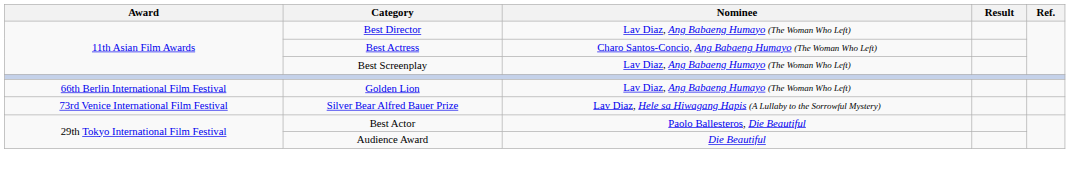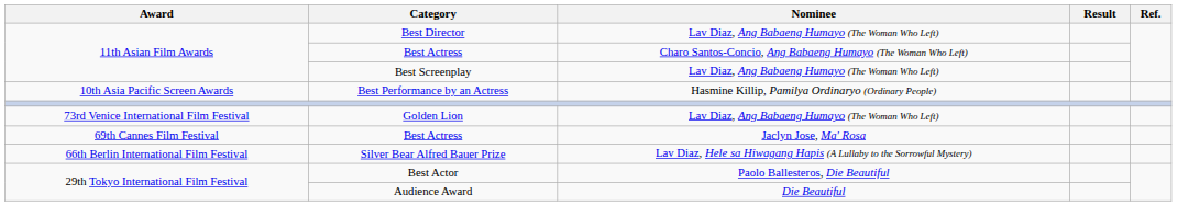 <table class="wikitable" style="text-align:center; font-size:100%; line-height:18px;" width="100%">
 <tr>
 <th>Award</th>
 <th>Category</th>
 <th>Nominee</th>
 <th>Result</th>
 <th>Ref.</th>
 </tr>
 <tr>
 <td rowspan="3"><a href='#'>11th Asian Film Awards</a></td>
 <td><a href='#'>Best Director</a></td>
 <td><a href='#'>Lav Diaz</a>, <em><a href='#'>Ang Babaeng Humayo</a></em> <small><em>(The Woman Who Left)</em></small></td>
 <td></td>
 <td rowspan="3"></td>
 </tr>
 <tr>
 <td><a href='#'>Best Actress</a></td>
 <td><a href='#'>Charo Santos-Concio</a>, <em><a href='#'>Ang Babaeng Humayo</a></em> <small><em>(The Woman Who Left)</em></small></td>
 <td></td>
 </tr>
 <tr>
 <td>Best Screenplay</td>
 <td><a href='#'>Lav Diaz</a>, <em><a href='#'>Ang Babaeng Humayo</a></em> <small><em>(The Woman Who Left)</em></small></td>
 <td></td>
 </tr>
 <tr>
+<td><a href='#'>10th Asia Pacific Screen Awards</a></td>
+<td><a href='#'>Best Performance by an Actress</a></td>
+<td>Hasmine Killip, <em>Pamilya Ordinaryo</em> <small><em>(Ordinary People)</em></small></td>
+<td></td>
+<td></td>
+</tr>
+<tr>
 <td style="background:#c5d2ea; text-align:center;" colspan=5></td>
 </tr>
 <tr>
-<td><a href='#'>66th Berlin International Film Festival</a></td>
+<td><a href='#'>73rd Venice International Film Festival</a></td>
 <td><a href='#'>Golden Lion</a></td>
 <td><a href='#'>Lav Diaz</a>, <em><a href='#'>Ang Babaeng Humayo</a></em> <small><em>(The Woman Who Left)</em></small></td>
 <td></td>
 <td></td>
 </tr>
 <tr>
-<td><a href='#'>73rd Venice International Film Festival</a></td>
+<td><a href='#'>69th Cannes Film Festival</a></td>
+<td><a href='#'>Best Actress</a></td>
+<td><a href='#'>Jaclyn Jose</a>, <em><a href='#'>Ma' Rosa</a></em></td>
+<td></td>
+<td></td>
+</tr>
+<tr>
+<td><a href='#'>66th Berlin International Film Festival</a></td>
 <td><a href='#'>Silver Bear Alfred Bauer Prize</a></td>
 <td><a href='#'>Lav Diaz</a>, <em><a href='#'>Hele sa Hiwagang Hapis</a></em> <small><em>(A Lullaby to the Sorrowful Mystery)</em></small></td>
 <td></td>
 <td></td>
 </tr>
 <tr>
 <td rowspan="2">29th <a href='#'>Tokyo International Film Festival</a></td>
 <td>Best Actor</td>
 <td><a href='#'>Paolo Ballesteros</a>, <em><a href='#'>Die Beautiful</a></em></td>
 <td></td>
 <td rowspan="2"></td>
 </tr>
 <tr>
 <td>Audience Award</td>
 <td><em><a href='#'>Die Beautiful</a></em></td>
 <td></td>
 </tr>
 </table>
